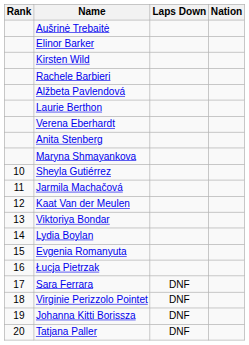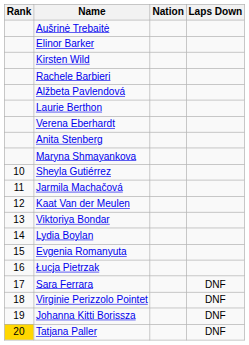 <table class="wikitable sortable" style="text-align:center">
 <tr>
 <th>Rank</th>
 <th>Name</th>
+<th>Nation</th>
 <th>Laps Down</th>
-<th>Nation</th>
 </tr>
 <tr>
 <td></td>
 <td align=left><a href='#'>Aušrinė Trebaitė</a></td>
+<td align=left></td>
 <td></td>
-<td align=left></td>
 </tr>
 <tr>
 <td></td>
 <td align=left><a href='#'>Elinor Barker</a></td>
+<td align=left></td>
 <td></td>
-<td align=left></td>
 </tr>
 <tr>
 <td></td>
 <td align=left><a href='#'>Kirsten Wild</a></td>
+<td align=left></td>
 <td></td>
-<td align=left></td>
 </tr>
 <tr>
 <td></td>
 <td align=left><a href='#'>Rachele Barbieri</a></td>
+<td align=left></td>
 <td></td>
-<td align=left></td>
 </tr>
 <tr>
 <td></td>
 <td align=left><a href='#'>Alžbeta Pavlendová</a></td>
+<td align=left></td>
 <td></td>
-<td align=left></td>
 </tr>
 <tr>
 <td></td>
 <td align=left><a href='#'>Laurie Berthon</a></td>
+<td align=left></td>
 <td></td>
-<td align=left></td>
 </tr>
 <tr>
 <td></td>
 <td align=left><a href='#'>Verena Eberhardt</a></td>
+<td align=left></td>
 <td></td>
-<td align=left></td>
 </tr>
 <tr>
 <td></td>
 <td align=left><a href='#'>Anita Stenberg</a></td>
+<td align=left></td>
 <td></td>
-<td align=left></td>
 </tr>
 <tr>
 <td></td>
 <td align=left><a href='#'>Maryna Shmayankova</a></td>
+<td align=left></td>
 <td></td>
-<td align=left></td>
 </tr>
 <tr>
 <td>10</td>
 <td align=left><a href='#'>Sheyla Gutiérrez</a></td>
+<td align=left></td>
 <td></td>
-<td align=left></td>
 </tr>
 <tr>
 <td>11</td>
 <td align=left><a href='#'>Jarmila Machačová</a></td>
+<td align=left></td>
 <td></td>
-<td align=left></td>
 </tr>
 <tr>
 <td>12</td>
 <td align=left><a href='#'>Kaat Van der Meulen</a></td>
+<td align=left></td>
 <td></td>
-<td align=left></td>
 </tr>
 <tr>
 <td>13</td>
 <td align=left><a href='#'>Viktoriya Bondar</a></td>
+<td align=left></td>
 <td></td>
-<td align=left></td>
 </tr>
 <tr>
 <td>14</td>
 <td align=left><a href='#'>Lydia Boylan</a></td>
+<td align=left></td>
 <td></td>
-<td align=left></td>
 </tr>
 <tr>
 <td>15</td>
 <td align=left><a href='#'>Evgenia Romanyuta</a></td>
+<td align=left></td>
 <td></td>
-<td align=left></td>
 </tr>
 <tr>
 <td>16</td>
 <td align=left><a href='#'>Łucja Pietrzak</a></td>
+<td align=left></td>
 <td></td>
-<td align=left></td>
 </tr>
 <tr>
 <td>17</td>
 <td align=left><a href='#'>Sara Ferrara</a></td>
+<td align=left></td>
 <td>DNF</td>
-<td align=left></td>
 </tr>
 <tr>
 <td>18</td>
 <td align=left><a href='#'>Virginie Perizzolo Pointet</a></td>
+<td align=left>  </td>
 <td>DNF</td>
-<td align=left>  </td>
 </tr>
 <tr>
 <td>19</td>
 <td align=left><a href='#'>Johanna Kitti Borissza</a></td>
+<td align=left></td>
 <td>DNF</td>
-<td align=left></td>
 </tr>
 <tr>
-<td>20</td>
+<td style="background: gold;">20</td>
 <td align=left><a href='#'>Tatjana Paller</a></td>
+<td align=left></td>
 <td>DNF</td>
-<td align=left></td>
 </tr>
 </table>
